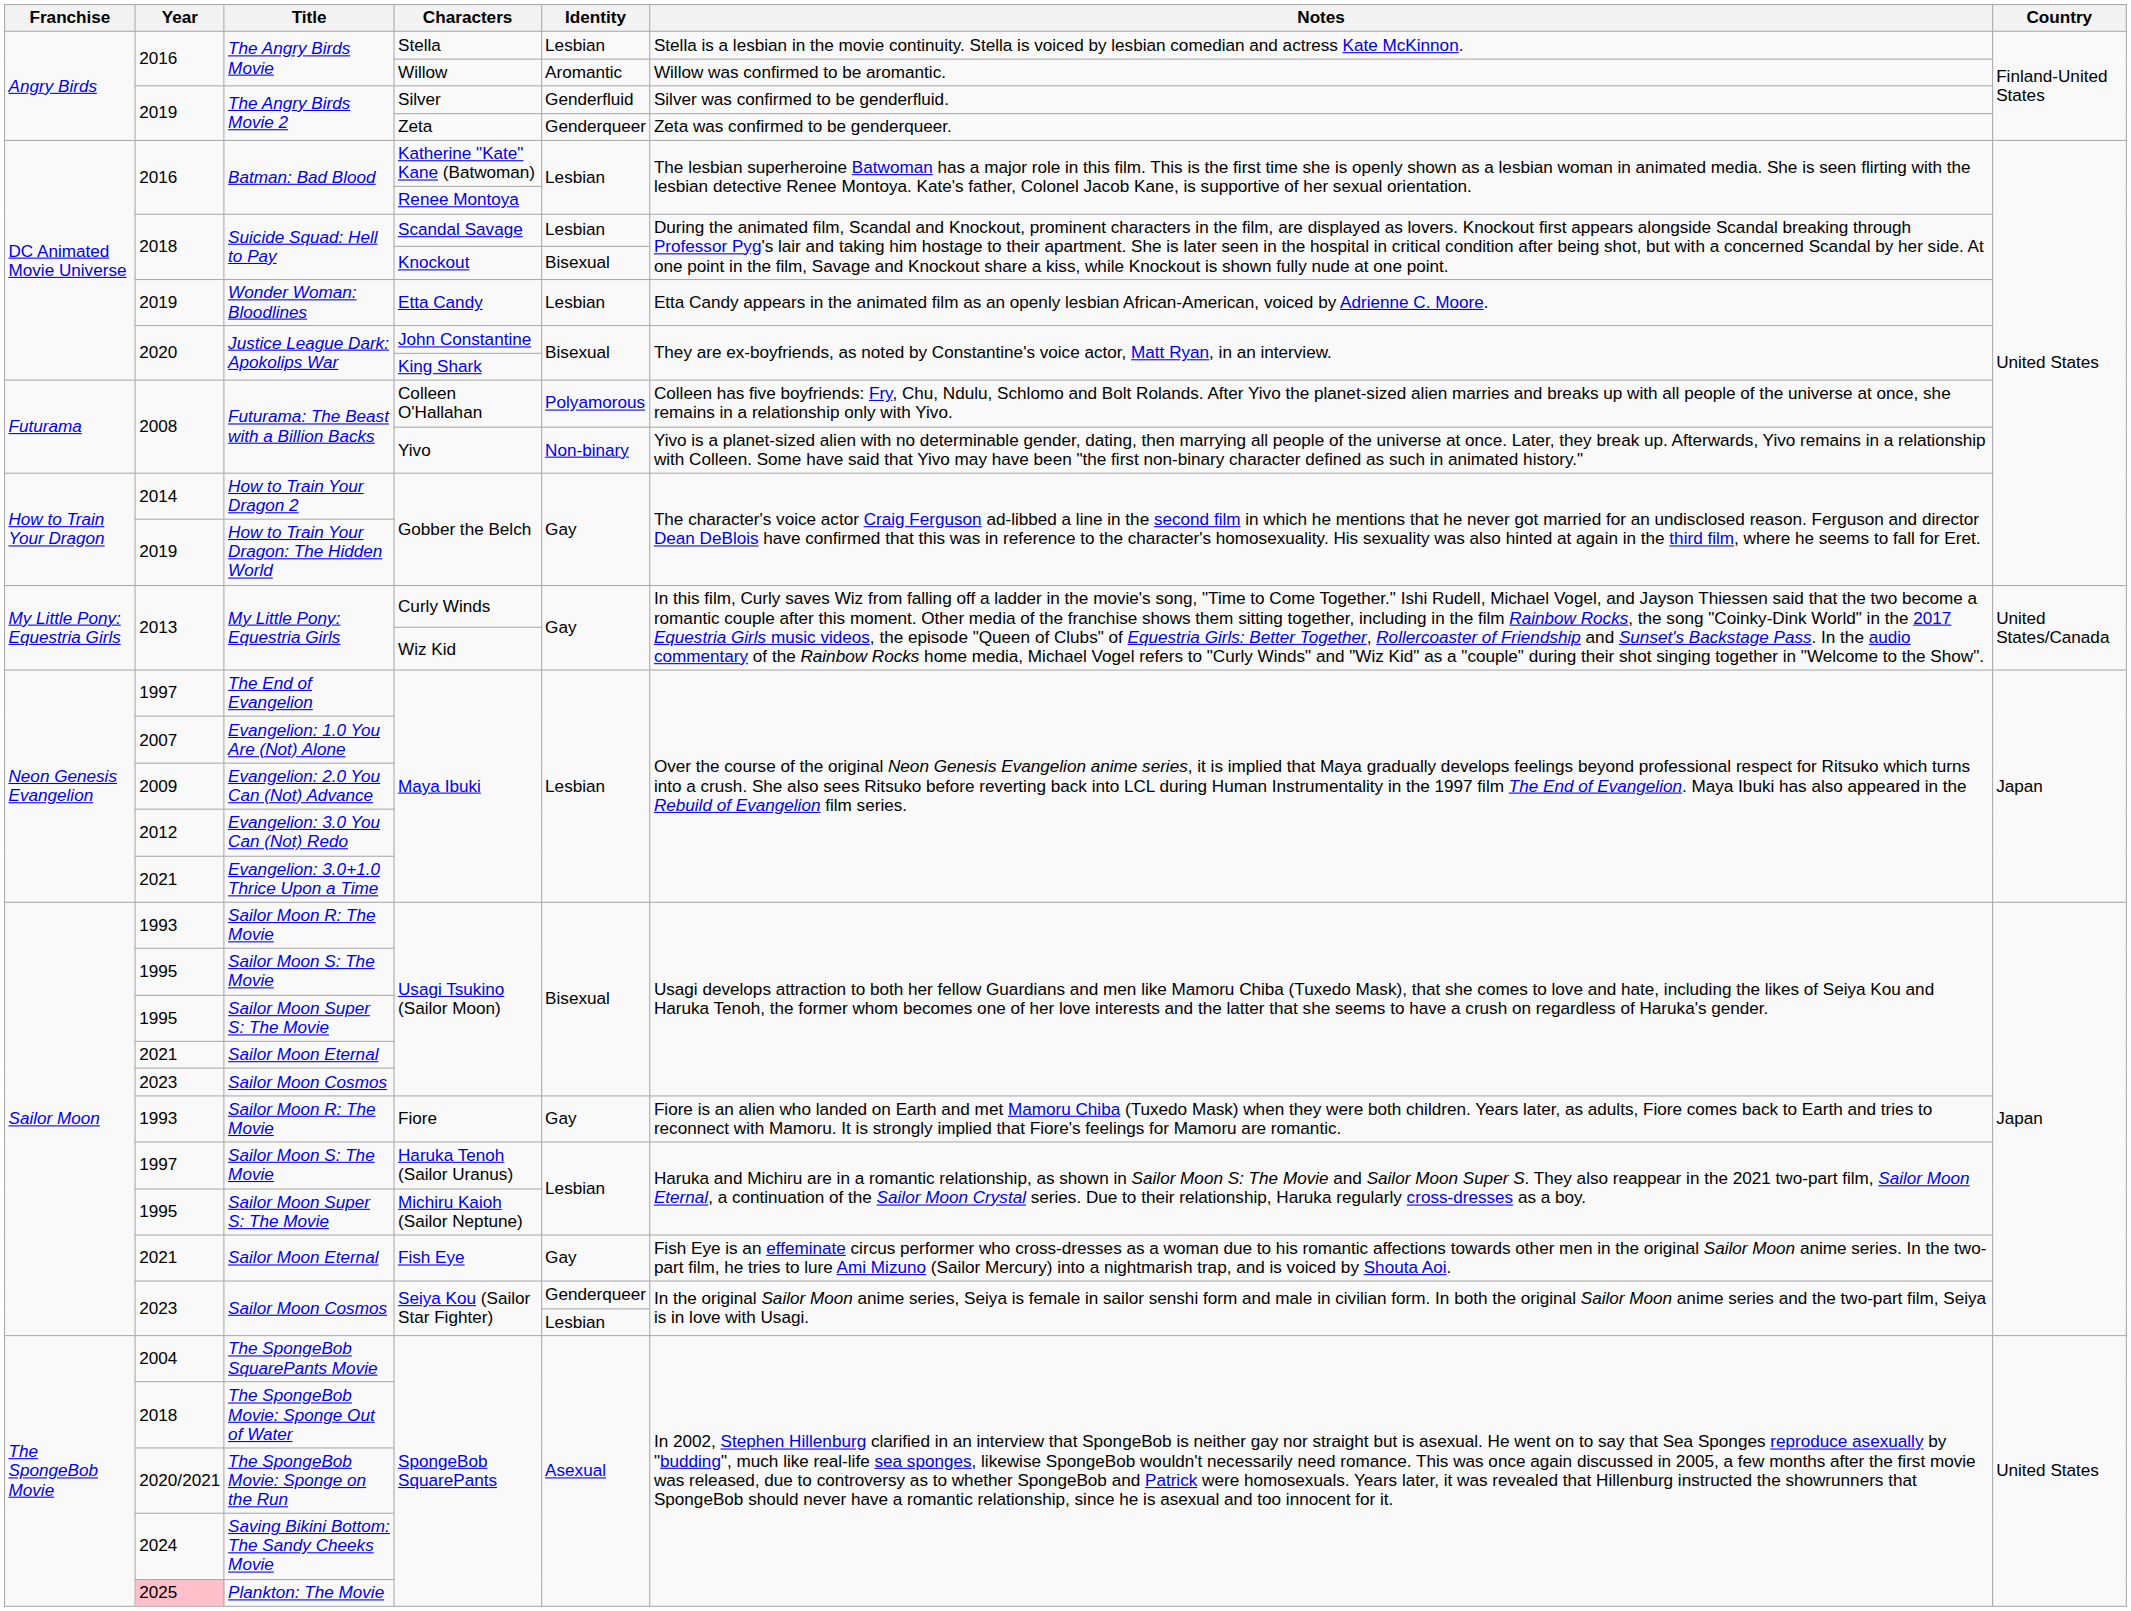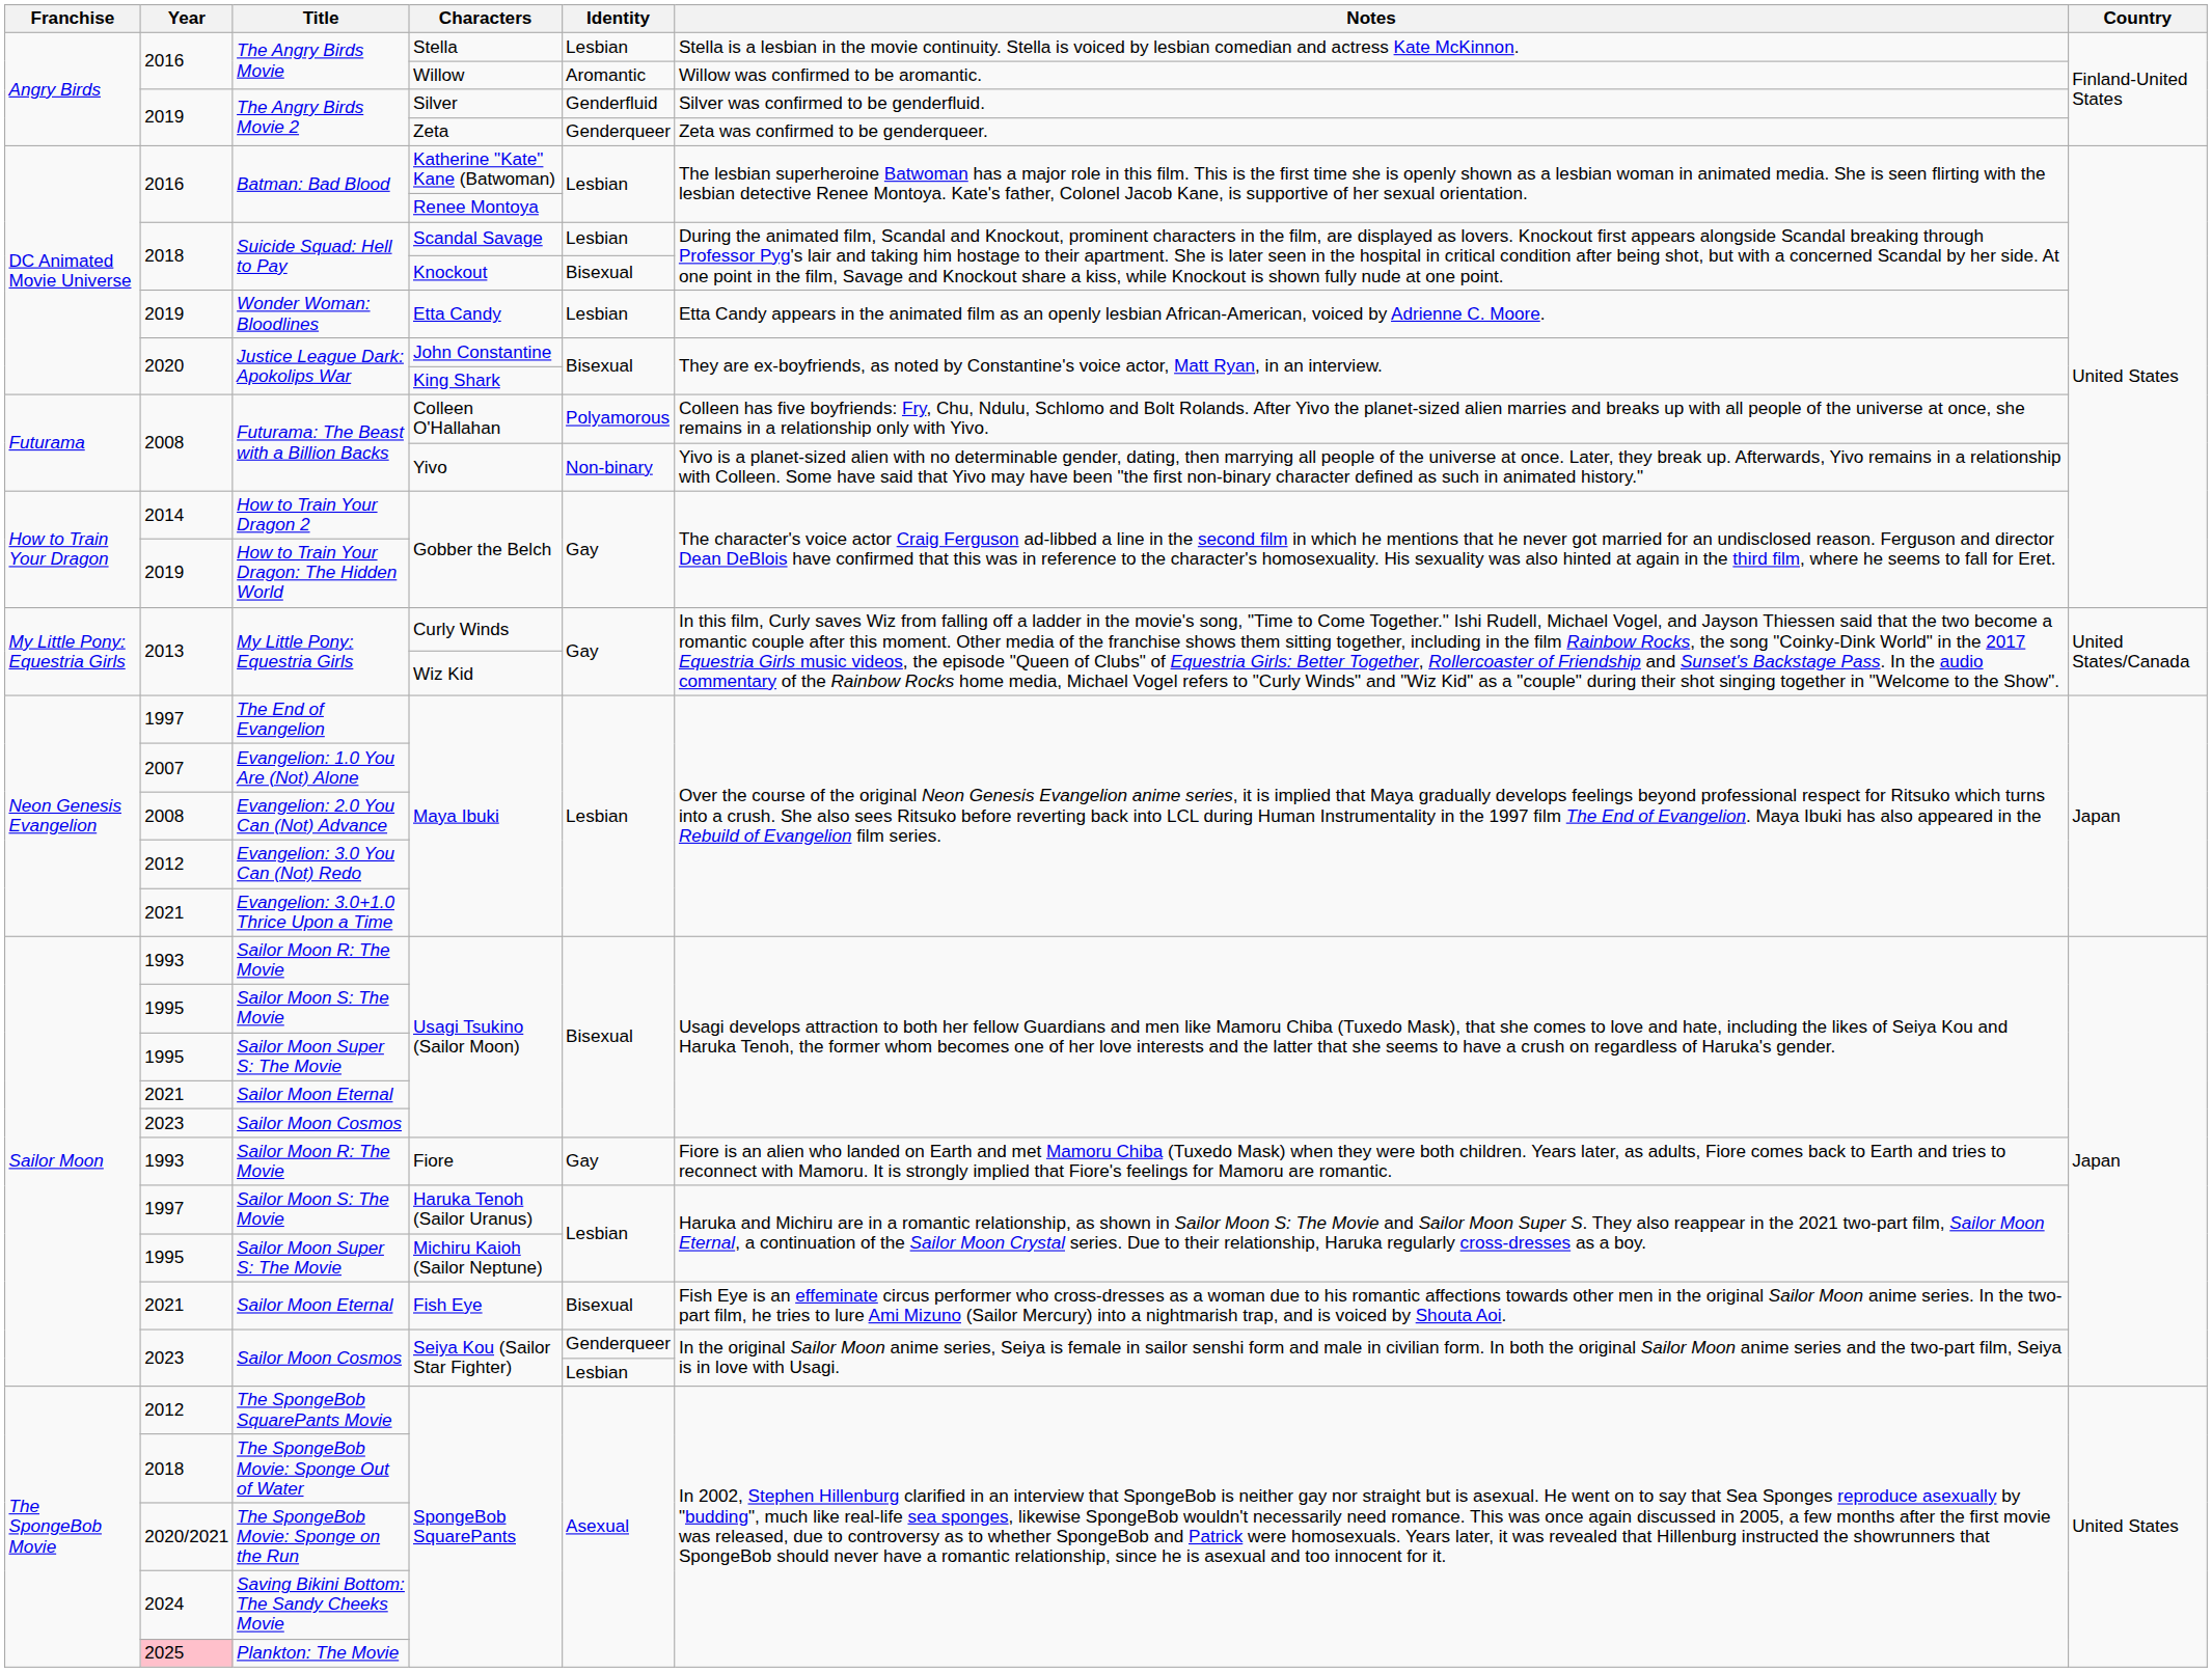 <table class="wikitable sortable" style="width: 100%">
 <tr>
 <th>Franchise</th>
 <th>Year</th>
 <th>Title</th>
 <th>Characters</th>
 <th>Identity</th>
 <th>Notes</th>
 <th>Country</th>
 </tr>
 <tr>
 <td rowspan="4"><em><a href='#'>Angry Birds</a></em></td>
 <td rowspan="2">2016</td>
 <td rowspan="2"><em><a href='#'>The Angry Birds Movie</a></em></td>
 <td>Stella</td>
 <td>Lesbian</td>
 <td>Stella is a lesbian in the movie continuity. Stella is voiced by lesbian comedian and actress <a href='#'>Kate McKinnon</a>.</td>
 <td rowspan="4">Finland-United States</td>
 </tr>
 <tr>
 <td>Willow</td>
 <td>Aromantic</td>
 <td>Willow was confirmed to be aromantic.</td>
 </tr>
 <tr>
 <td rowspan="2">2019</td>
 <td rowspan="2"><em><a href='#'>The Angry Birds Movie 2</a></em></td>
 <td>Silver</td>
 <td>Genderfluid</td>
 <td>Silver was confirmed to be genderfluid.</td>
 </tr>
 <tr>
 <td>Zeta</td>
 <td>Genderqueer</td>
 <td>Zeta was confirmed to be genderqueer.</td>
 </tr>
 <tr>
 <td rowspan="7"><a href='#'>DC Animated Movie Universe</a></td>
 <td rowspan="2">2016</td>
 <td rowspan="2"><em><a href='#'>Batman: Bad Blood</a></em></td>
 <td><a href='#'>Katherine "Kate" Kane</a> (Batwoman)</td>
 <td rowspan="2">Lesbian</td>
 <td rowspan="2">The lesbian superheroine <a href='#'>Batwoman</a> has a major role in this film. This is the first time she is openly shown as a lesbian woman in animated media. She is seen flirting with the lesbian detective Renee Montoya. Kate's father, Colonel Jacob Kane, is supportive of her sexual orientation.</td>
 <td rowspan="11">United States</td>
 </tr>
 <tr>
 <td><a href='#'>Renee Montoya</a></td>
 </tr>
 <tr>
 <td rowspan="2">2018</td>
 <td rowspan="2"><em><a href='#'>Suicide Squad: Hell to Pay</a></em></td>
 <td><a href='#'>Scandal Savage</a></td>
 <td>Lesbian</td>
 <td rowspan="2">During the animated film, Scandal and Knockout, prominent characters in the film, are displayed as lovers. Knockout first appears alongside Scandal breaking through <a href='#'>Professor Pyg</a>'s lair and taking him hostage to their apartment. She is later seen in the hospital in critical condition after being shot, but with a concerned Scandal by her side. At one point in the film, Savage and Knockout share a kiss, while Knockout is shown fully nude at one point.</td>
 </tr>
 <tr>
 <td><a href='#'>Knockout</a></td>
 <td>Bisexual</td>
 </tr>
 <tr>
 <td>2019</td>
 <td><em><a href='#'>Wonder Woman: Bloodlines</a></em></td>
 <td><a href='#'>Etta Candy</a></td>
 <td>Lesbian</td>
 <td>Etta Candy appears in the animated film as an openly lesbian African-American, voiced by <a href='#'>Adrienne C. Moore</a>.</td>
 </tr>
 <tr>
 <td rowspan="2">2020</td>
 <td rowspan="2"><em><a href='#'>Justice League Dark: Apokolips War</a></em></td>
 <td><a href='#'>John Constantine</a></td>
 <td rowspan="2">Bisexual</td>
 <td rowspan="2">They are ex-boyfriends, as noted by Constantine's voice actor, <a href='#'>Matt Ryan</a>, in an interview.</td>
 </tr>
 <tr>
 <td><a href='#'>King Shark</a></td>
 </tr>
 <tr>
 <td rowspan="2"><em><a href='#'>Futurama</a></em></td>
 <td rowspan="2">2008</td>
 <td rowspan="2"><em><a href='#'>Futurama: The Beast with a Billion Backs</a></em></td>
 <td>Colleen O'Hallahan</td>
 <td><a href='#'>Polyamorous</a></td>
 <td>Colleen has five boyfriends: <a href='#'>Fry</a>, Chu, Ndulu, Schlomo and Bolt Rolands. After Yivo the planet-sized alien marries and breaks up with all people of the universe at once, she remains in a relationship only with Yivo.</td>
 </tr>
 <tr>
 <td>Yivo</td>
 <td><a href='#'>Non-binary</a></td>
 <td>Yivo is a planet-sized alien with no determinable gender, dating, then marrying all people of the universe at once. Later, they break up. Afterwards, Yivo remains in a relationship with Colleen. Some have said that Yivo may have been "the first non-binary character defined as such in animated history."</td>
 </tr>
 <tr>
 <td rowspan="2"><em><a href='#'>How to Train Your Dragon</a></em></td>
 <td>2014</td>
 <td><em><a href='#'>How to Train Your Dragon 2</a></em></td>
 <td rowspan="2">Gobber the Belch</td>
 <td rowspan="2">Gay</td>
 <td rowspan="2">The character's voice actor <a href='#'>Craig Ferguson</a> ad-libbed a line in the <a href='#'>second film</a> in which he mentions that he never got married for an undisclosed reason. Ferguson and director <a href='#'>Dean DeBlois</a> have confirmed that this was in reference to the character's homosexuality. His sexuality was also hinted at again in the <a href='#'>third film</a>, where he seems to fall for Eret.</td>
 </tr>
 <tr>
 <td>2019</td>
 <td><em><a href='#'>How to Train Your Dragon: The Hidden World</a></em></td>
 </tr>
 <tr>
 <td rowspan="2"><em><a href='#'>My Little Pony: Equestria Girls</a></em></td>
 <td rowspan="2">2013</td>
 <td rowspan="2"><em><a href='#'>My Little Pony: Equestria Girls</a></em></td>
 <td>Curly Winds</td>
 <td rowspan="2">Gay</td>
 <td rowspan="2">In this film, Curly saves Wiz from falling off a ladder in the movie's song, "Time to Come Together." Ishi Rudell, Michael Vogel, and Jayson Thiessen said that the two become a romantic couple after this moment. Other media of the franchise shows them sitting together, including in the film <em><a href='#'>Rainbow Rocks</a></em>, the song "Coinky-Dink World" in the <a href='#'>2017 <em>Equestria Girls</em> music videos</a>, the episode "Queen of Clubs" of <em><a href='#'>Equestria Girls: Better Together</a></em>, <em><a href='#'>Rollercoaster of Friendship</a></em> and <em><a href='#'>Sunset's Backstage Pass</a></em>. In the <a href='#'>audio commentary</a> of the <em>Rainbow Rocks</em> home media, Michael Vogel refers to "Curly Winds" and "Wiz Kid" as a "couple" during their shot singing together in "Welcome to the Show".</td>
 <td rowspan="2">United States/Canada</td>
 </tr>
 <tr>
 <td>Wiz Kid</td>
 </tr>
 <tr>
 <td rowspan="5"><a href='#'><em>Neon Genesis Evangelion</em></a></td>
 <td>1997</td>
 <td><em><a href='#'>The End of Evangelion</a></em></td>
 <td rowspan="5"><a href='#'>Maya Ibuki</a></td>
 <td rowspan="5">Lesbian</td>
 <td rowspan="5">Over the course of the original <em>Neon Genesis Evangelion anime series</em>, it is implied that Maya gradually develops feelings beyond professional respect for Ritsuko which turns into a crush. She also sees Ritsuko before reverting back into LCL during Human Instrumentality in the 1997 film <em><a href='#'>The End of Evangelion</a></em>. Maya Ibuki has also appeared in the <em><a href='#'>Rebuild of Evangelion</a></em> film series.</td>
 <td rowspan="5">Japan</td>
 </tr>
 <tr>
 <td>2007</td>
 <td><em><a href='#'>Evangelion: 1.0 You Are (Not) Alone</a></em></td>
 </tr>
 <tr>
-<td>2009</td>
+<td>2008</td>
 <td><em><a href='#'>Evangelion: 2.0 You Can (Not) Advance</a></em></td>
 </tr>
 <tr>
 <td>2012</td>
 <td><em><a href='#'>Evangelion: 3.0 You Can (Not) Redo</a></em></td>
 </tr>
 <tr>
 <td>2021</td>
 <td><em><a href='#'>Evangelion: 3.0+1.0 Thrice Upon a Time</a></em></td>
 </tr>
 <tr>
 <td rowspan="11"><em><a href='#'>Sailor Moon</a></em></td>
 <td>1993</td>
 <td><em><a href='#'>Sailor Moon R: The Movie</a></em></td>
 <td rowspan="5"><a href='#'>Usagi Tsukino</a> (Sailor Moon)</td>
 <td rowspan="5">Bisexual</td>
 <td rowspan="5">Usagi develops attraction to both her fellow Guardians and men like Mamoru Chiba (Tuxedo Mask), that she comes to love and hate, including the likes of Seiya Kou and Haruka Tenoh, the former whom becomes one of her love interests and the latter that she seems to have a crush on regardless of Haruka's gender.</td>
 <td rowspan="11">Japan</td>
 </tr>
 <tr>
 <td>1995</td>
 <td><em><a href='#'>Sailor Moon S: The Movie</a></em></td>
 </tr>
 <tr>
 <td>1995</td>
 <td><em><a href='#'>Sailor Moon Super S: The Movie</a></em></td>
 </tr>
 <tr>
 <td>2021</td>
 <td><em><a href='#'>Sailor Moon Eternal</a></em></td>
 </tr>
 <tr>
 <td>2023</td>
 <td><em><a href='#'>Sailor Moon Cosmos</a></em></td>
 </tr>
 <tr>
 <td>1993</td>
 <td><em><a href='#'>Sailor Moon R: The Movie</a></em></td>
 <td>Fiore</td>
 <td>Gay</td>
 <td>Fiore is an alien who landed on Earth and met <a href='#'>Mamoru Chiba</a> (Tuxedo Mask) when they were both children. Years later, as adults, Fiore comes back to Earth and tries to reconnect with Mamoru. It is strongly implied that Fiore's feelings for Mamoru are romantic.</td>
 </tr>
 <tr>
 <td>1997</td>
 <td><em><a href='#'>Sailor Moon S: The Movie</a></em></td>
 <td><a href='#'>Haruka Tenoh</a> (Sailor Uranus)</td>
 <td rowspan="2">Lesbian</td>
 <td rowspan="2">Haruka and Michiru are in a romantic relationship, as shown in <em>Sailor Moon S: The Movie</em> and <em>Sailor Moon Super S</em>. They also reappear in the 2021 two-part film, <em><a href='#'>Sailor Moon Eternal</a></em>, a continuation of the <em><a href='#'>Sailor Moon Crystal</a></em> series. Due to their relationship, Haruka regularly <a href='#'>cross-dresses</a> as a boy.</td>
 </tr>
 <tr>
 <td>1995</td>
 <td><em><a href='#'>Sailor Moon Super S: The Movie</a></em></td>
 <td><a href='#'>Michiru Kaioh</a> (Sailor Neptune)</td>
 </tr>
 <tr>
 <td>2021</td>
 <td><em><a href='#'>Sailor Moon Eternal</a></em></td>
 <td><a href='#'>Fish Eye</a></td>
-<td>Gay</td>
+<td>Bisexual</td>
 <td>Fish Eye is an <a href='#'>effeminate</a> circus performer who cross-dresses as a woman due to his romantic affections towards other men in the original <em>Sailor Moon</em> anime series. In the two-part film, he tries to lure <a href='#'>Ami Mizuno</a> (Sailor Mercury) into a nightmarish trap, and is voiced by <a href='#'>Shouta Aoi</a>.</td>
 </tr>
 <tr>
 <td rowspan="2">2023</td>
 <td rowspan="2"><em><a href='#'>Sailor Moon Cosmos</a></em></td>
 <td rowspan="2"><a href='#'>Seiya Kou</a> (Sailor Star Fighter)</td>
 <td>Genderqueer</td>
 <td rowspan="2">In the original <em>Sailor Moon</em> anime series, Seiya is female in sailor senshi form and male in civilian form. In both the original <em>Sailor Moon</em> anime series and the two-part film, Seiya is in love with Usagi.</td>
 </tr>
 <tr>
 <td>Lesbian</td>
 </tr>
 <tr>
 <td rowspan="5"><em><a href='#'>The SpongeBob Movie</a></em></td>
-<td>2004</td>
+<td>2012</td>
 <td><em><a href='#'>The SpongeBob SquarePants Movie</a></em></td>
 <td rowspan="5"><a href='#'>SpongeBob SquarePants</a></td>
 <td rowspan="5"><a href='#'>Asexual</a></td>
 <td rowspan="5">In 2002, <a href='#'>Stephen Hillenburg</a> clarified in an interview that SpongeBob is neither gay nor straight but is asexual. He went on to say that Sea Sponges <a href='#'>reproduce asexually</a> by "<a href='#'>budding</a>", much like real-life <a href='#'>sea sponges</a>, likewise SpongeBob wouldn't necessarily need romance. This was once again discussed in 2005, a few months after the first movie was released, due to controversy as to whether SpongeBob and <a href='#'>Patrick</a> were homosexuals. Years later, it was revealed that Hillenburg instructed the showrunners that SpongeBob should never have a romantic relationship, since he is asexual and too innocent for it.</td>
 <td rowspan="5">United States</td>
 </tr>
 <tr>
 <td>2018</td>
 <td><em><a href='#'>The SpongeBob Movie: Sponge Out of Water</a></em></td>
 </tr>
 <tr>
 <td>2020/2021</td>
 <td><em><a href='#'>The SpongeBob Movie: Sponge on the Run</a></em></td>
 </tr>
 <tr>
 <td>2024</td>
 <td><em><a href='#'>Saving Bikini Bottom: The Sandy Cheeks Movie</a></em></td>
 </tr>
 <tr>
 <td style="background: pink;">2025</td>
 <td><em><a href='#'>Plankton: The Movie</a></em></td>
 </tr>
 </table>
